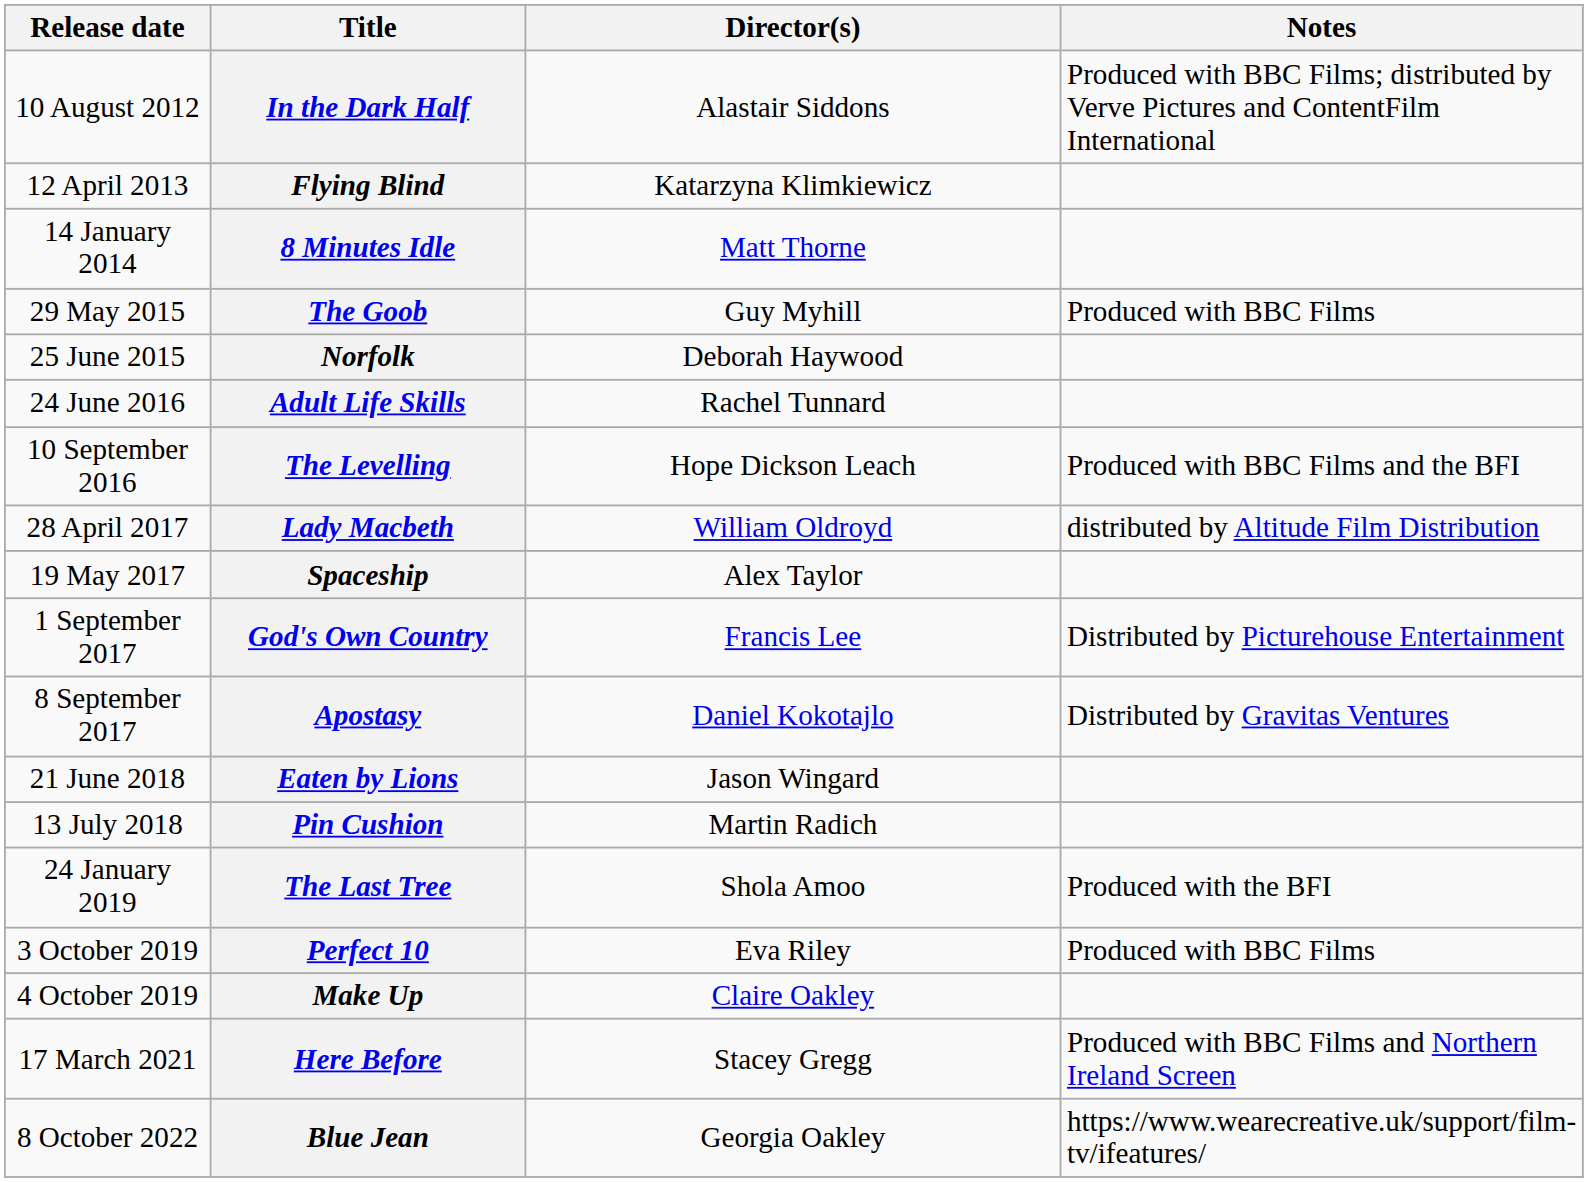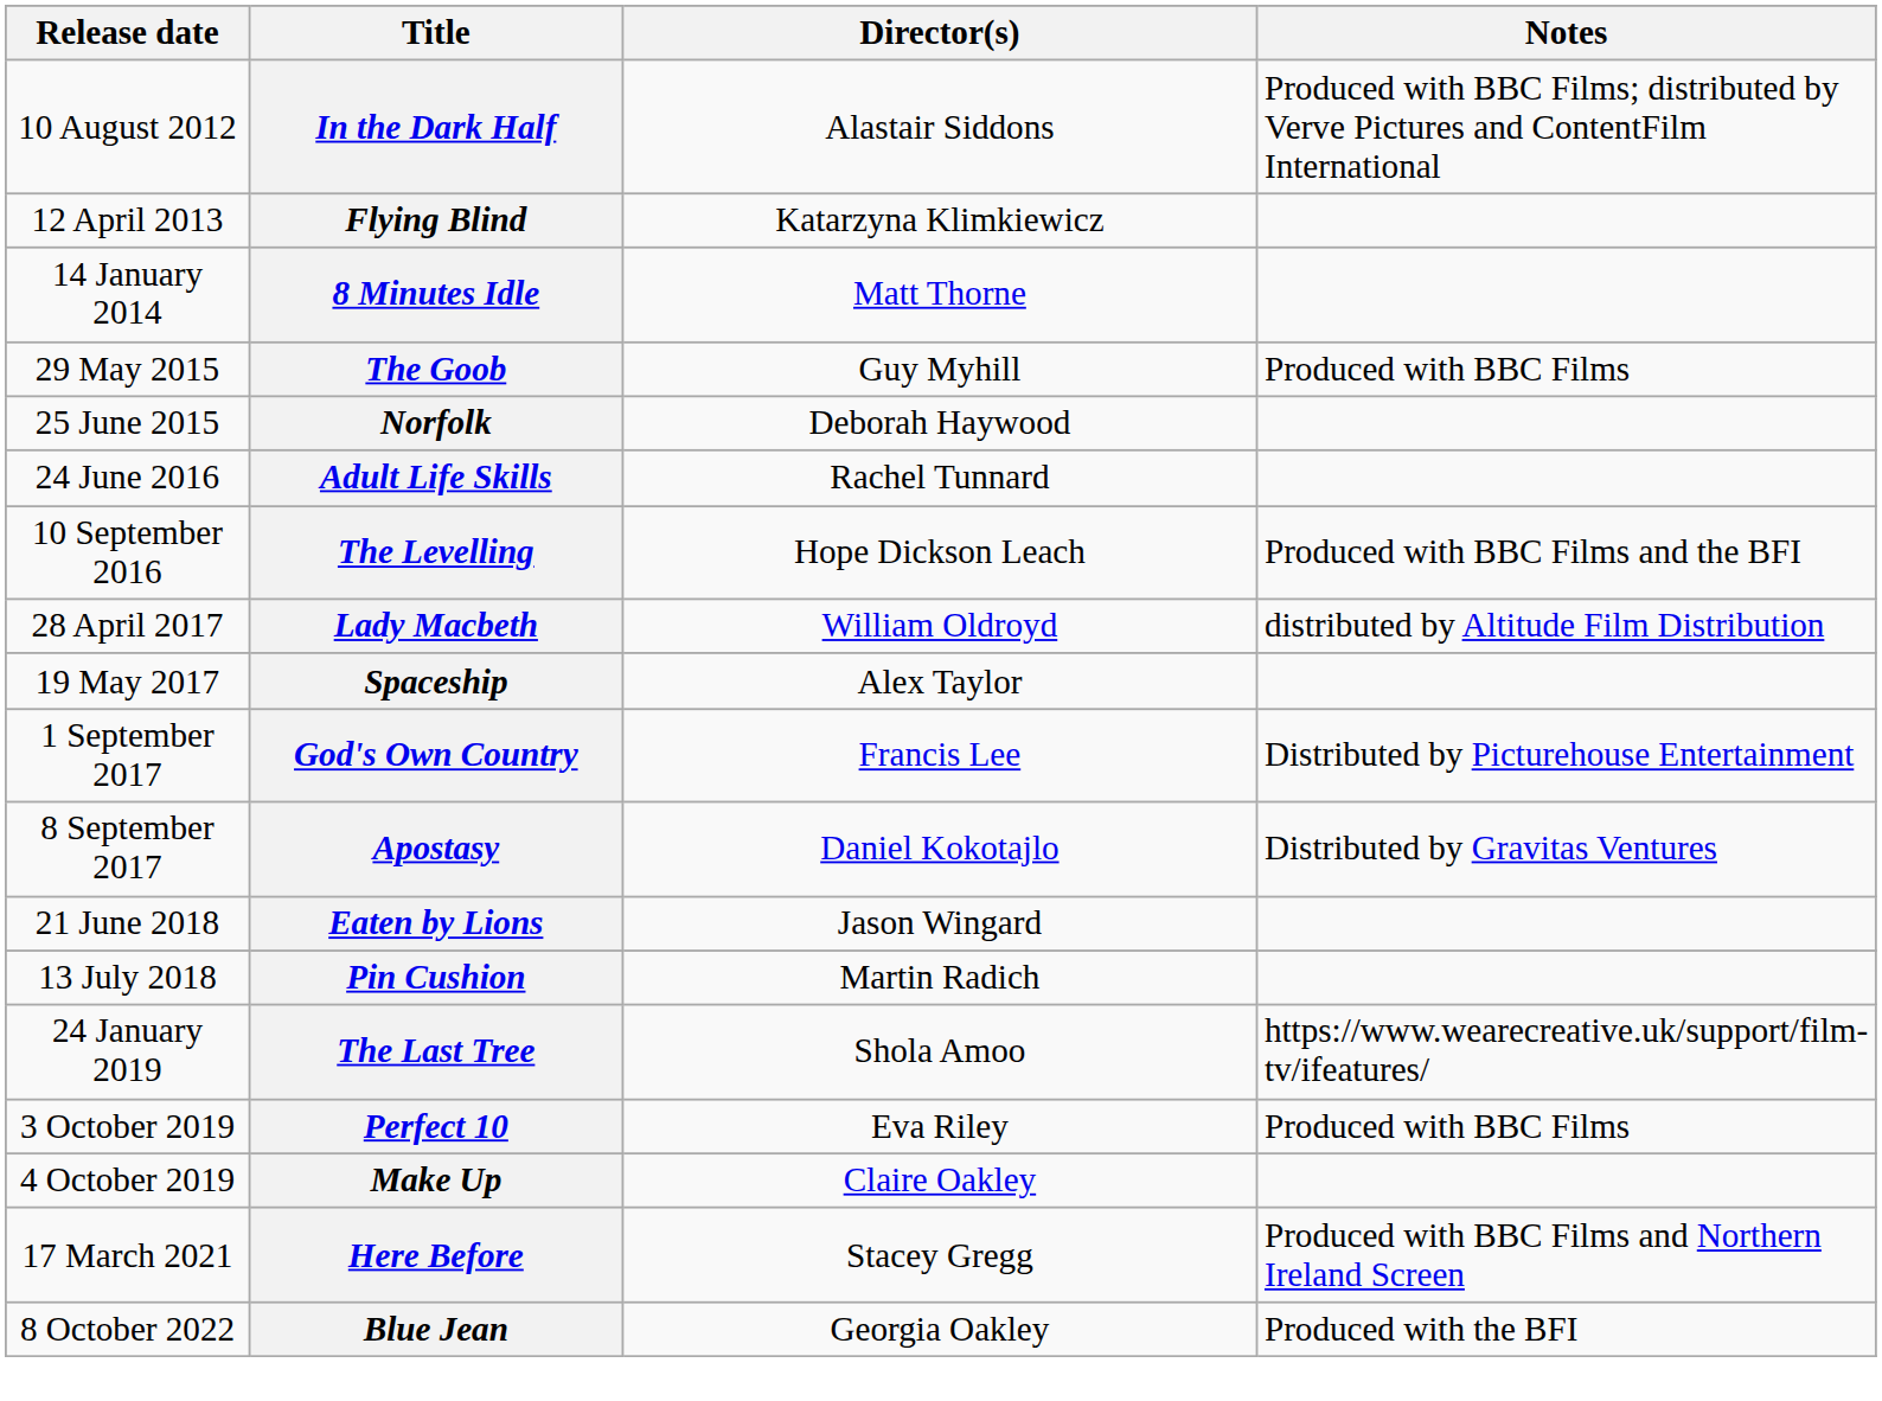 <table class="wikitable sortable plainrowheaders" style="text-align: center;">
 <tr>
 <th scope=col style="width:13%;">Release date</th>
 <th scope=col class="unsortable" style="width:20%;">Title</th>
 <th scope=col>Director(s)</th>
 <th scope=col class="unsortable" style="width:20%;">Notes</th>
 </tr>
 <tr>
 <td>10 August 2012</td>
 <th scope="row"><em><a href='#'>In the Dark Half</a></em></th>
 <td>Alastair Siddons</td>
 <td style="text-align:left;">Produced with BBC Films; distributed by Verve Pictures and ContentFilm International</td>
 </tr>
 <tr>
 <td>12 April 2013</td>
 <th scope="row"><em>Flying Blind</em></th>
 <td>Katarzyna Klimkiewicz</td>
 <td style="text-align:left;"></td>
 </tr>
 <tr>
 <td>14 January 2014</td>
 <th scope="row"><em><a href='#'>8 Minutes Idle</a></em></th>
 <td><a href='#'>Matt Thorne</a></td>
 <td style="text-align:left;"></td>
 </tr>
 <tr>
 <td>29 May 2015</td>
 <th scope="row"><em><a href='#'>The Goob</a></em></th>
 <td>Guy Myhill</td>
 <td style="text-align:left;">Produced with BBC Films</td>
 </tr>
 <tr>
 <td>25 June 2015</td>
 <th scope="row"><em>Norfolk</em></th>
 <td>Deborah Haywood</td>
 <td style="text-align:left;"></td>
 </tr>
 <tr>
 <td>24 June 2016</td>
 <th scope="row"><em><a href='#'>Adult Life Skills</a></em></th>
 <td>Rachel Tunnard</td>
 <td style="text-align:left;"></td>
 </tr>
 <tr>
 <td>10 September 2016</td>
 <th scope="row"><em><a href='#'>The Levelling</a></em></th>
 <td>Hope Dickson Leach</td>
 <td style="text-align:left;">Produced with BBC Films and the BFI</td>
 </tr>
 <tr>
 <td>28 April 2017</td>
 <th scope="row"><em><a href='#'>Lady Macbeth</a></em></th>
 <td><a href='#'>William Oldroyd</a></td>
 <td style="text-align:left;">distributed by <a href='#'>Altitude Film Distribution</a></td>
 </tr>
 <tr>
 <td>19 May 2017</td>
 <th scope="row"><em>Spaceship</em></th>
 <td>Alex Taylor</td>
 <td style="text-align:left;"></td>
 </tr>
 <tr>
 <td>1 September 2017</td>
 <th scope="row"><em><a href='#'>God's Own Country</a></em></th>
 <td><a href='#'>Francis Lee</a></td>
 <td style="text-align:left;">Distributed by <a href='#'>Picturehouse Entertainment</a></td>
 </tr>
 <tr>
 <td>8 September 2017</td>
 <th scope="row"><em><a href='#'>Apostasy</a></em></th>
 <td><a href='#'>Daniel Kokotajlo</a></td>
 <td style="text-align:left;">Distributed by <a href='#'>Gravitas Ventures</a></td>
 </tr>
 <tr>
 <td>21 June 2018</td>
 <th scope="row"><em><a href='#'>Eaten by Lions</a></em></th>
 <td>Jason Wingard</td>
 <td style="text-align:left;"></td>
 </tr>
 <tr>
 <td>13 July 2018</td>
 <th scope="row"><em><a href='#'>Pin Cushion</a></em></th>
 <td>Martin Radich</td>
 <td style="text-align:left;"></td>
 </tr>
 <tr>
 <td>24 January 2019</td>
 <th scope="row"><em><a href='#'>The Last Tree</a></em></th>
 <td>Shola Amoo</td>
-<td style="text-align:left;">Produced with the BFI</td>
+<td style="text-align:left;">https://www.wearecreative.uk/support/film-tv/ifeatures/</td>
 </tr>
 <tr>
 <td>3 October 2019</td>
 <th scope="row"><em><a href='#'>Perfect 10</a></em></th>
 <td>Eva Riley</td>
 <td style="text-align:left;">Produced with BBC Films</td>
 </tr>
 <tr>
 <td>4 October 2019</td>
 <th scope="row"><em>Make Up</em></th>
 <td><a href='#'>Claire Oakley</a></td>
 <td style="text-align:left;"></td>
 </tr>
 <tr>
 <td>17 March 2021</td>
 <th scope="row"><em><a href='#'> Here Before</a></em></th>
 <td>Stacey Gregg</td>
 <td style="text-align:left;">Produced with BBC Films and <a href='#'>Northern Ireland Screen</a></td>
 </tr>
 <tr>
 <td>8 October 2022</td>
 <th scope="row"><em>Blue Jean</em></th>
 <td>Georgia Oakley</td>
-<td style="text-align:left;">https://www.wearecreative.uk/support/film-tv/ifeatures/</td>
+<td style="text-align:left;">Produced with the BFI</td>
 </tr>
 </table>
